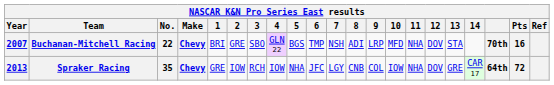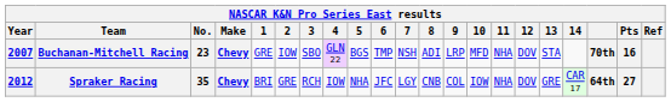 <table class="wikitable" style="text-align:center; font-size:75%">
 <tr>
 <th colspan=45><a href='#'>NASCAR K&N Pro Series East</a> results</th>
 </tr>
 <tr>
 <th>Year</th>
 <th>Team</th>
 <th>No.</th>
 <th>Make</th>
 <th>1</th>
 <th>2</th>
 <th>3</th>
 <th>4</th>
 <th>5</th>
 <th>6</th>
 <th>7</th>
 <th>8</th>
 <th>9</th>
 <th>10</th>
 <th>11</th>
 <th>12</th>
 <th>13</th>
 <th>14</th>
 <th></th>
 <th>Pts</th>
 <th>Ref</th>
 </tr>
 <tr>
 <th><a href='#'>2007</a></th>
 <th><a href='#'>Buchanan-Mitchell Racing</a></th>
-<th>22</th>
+<th>23</th>
 <th><a href='#'>Chevy</a></th>
-<td><a href='#'>BRI</a></td>
 <td><a href='#'>GRE</a></td>
+<td><a href='#'>IOW</a></td>
 <td><a href='#'>SBO</a></td>
 <td style="background:#EFCFFF;"><a href='#'>GLN</a> <br><small>22</small></td>
 <td><a href='#'>BGS</a></td>
 <td><a href='#'>TMP</a></td>
 <td><a href='#'>NSH</a></td>
 <td><a href='#'>ADI</a></td>
 <td><a href='#'>LRP</a></td>
 <td><a href='#'>MFD</a></td>
 <td><a href='#'>NHA</a></td>
 <td><a href='#'>DOV</a></td>
 <td><a href='#'>STA</a></td>
 <td></td>
 <th>70th</th>
 <th>16</th>
 <th></th>
 </tr>
 <tr>
-<th><a href='#'>2013</a></th>
+<th><a href='#'>2012</a></th>
 <th><a href='#'>Spraker Racing</a></th>
 <th>35</th>
 <th><a href='#'>Chevy</a></th>
+<td><a href='#'>BRI</a></td>
 <td><a href='#'>GRE</a></td>
-<td><a href='#'>IOW</a></td>
 <td><a href='#'>RCH</a></td>
 <td><a href='#'>IOW</a></td>
 <td><a href='#'>NHA</a></td>
 <td><a href='#'>JFC</a></td>
 <td><a href='#'>LGY</a></td>
 <td><a href='#'>CNB</a></td>
 <td><a href='#'>COL</a></td>
 <td><a href='#'>IOW</a></td>
 <td><a href='#'>NHA</a></td>
 <td><a href='#'>DOV</a></td>
 <td><a href='#'>GRE</a></td>
 <td style="background:#DFFFDF;"><a href='#'>CAR</a> <br><small>17</small></td>
 <th>64th</th>
-<th>72</th>
+<th>27</th>
 <th></th>
 </tr>
 </table>
